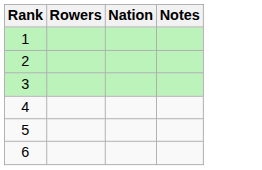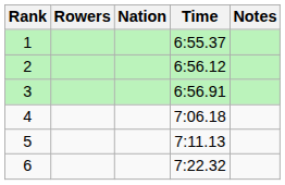 <table class="wikitable sortable" style="text-align:center">
 <tr>
 <th>Rank</th>
 <th>Rowers</th>
 <th>Nation</th>
+<th>Time</th>
 <th>Notes</th>
 </tr>
 <tr bgcolor=bbf3bb>
 <td>1</td>
 <td align=left data-sort-value="Boeschoten, Willem"></td>
 <td align=left></td>
+<td>6:55.37</td>
 <td></td>
 </tr>
 <tr bgcolor=bbf3bb>
 <td>2</td>
 <td align=left data-sort-value="Clay, Henry"></td>
 <td align=left></td>
+<td>6:56.12</td>
 <td></td>
 </tr>
 <tr bgcolor=bbf3bb>
 <td>3</td>
 <td align=left data-sort-value="Love, Brian"></td>
 <td align=left></td>
+<td>6:56.91</td>
 <td></td>
 </tr>
 <tr>
 <td>4</td>
 <td align=left data-sort-value="Luxford, Ian"></td>
 <td align=left></td>
+<td>7:06.18</td>
 <td></td>
 </tr>
 <tr>
 <td>5</td>
 <td align=left data-sort-value="Rasmussen, Mogens"></td>
 <td align=left></td>
+<td>7:11.13</td>
 <td></td>
 </tr>
 <tr>
 <td>6</td>
 <td align=left data-sort-value="Bagattini, Raúl"></td>
 <td align=left></td>
+<td>7:22.32</td>
 <td></td>
 </tr>
 </table>
